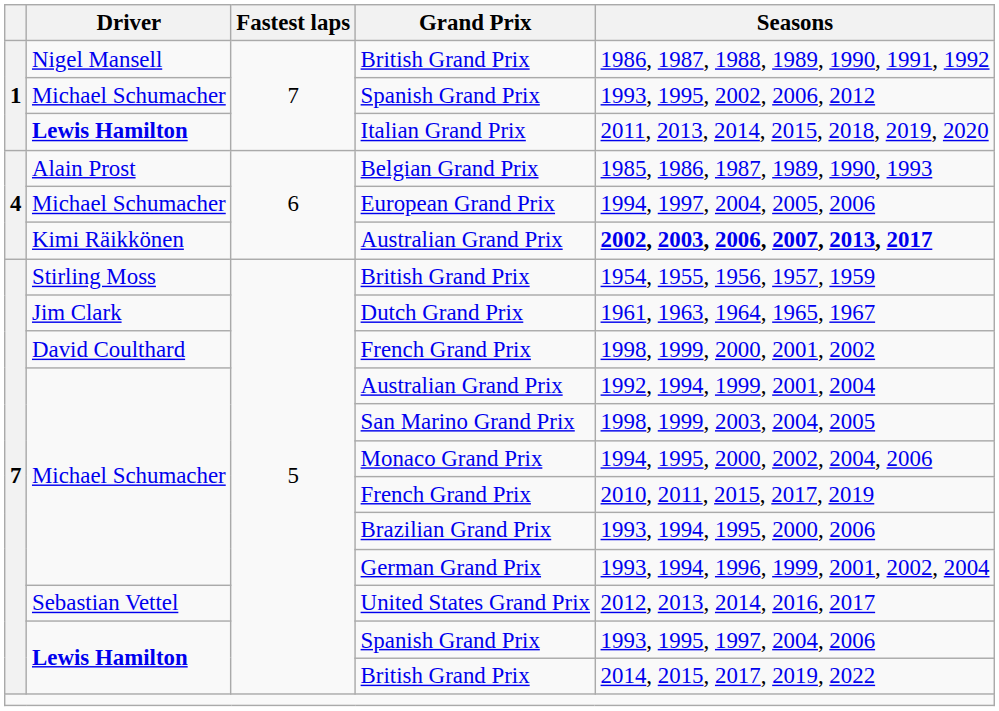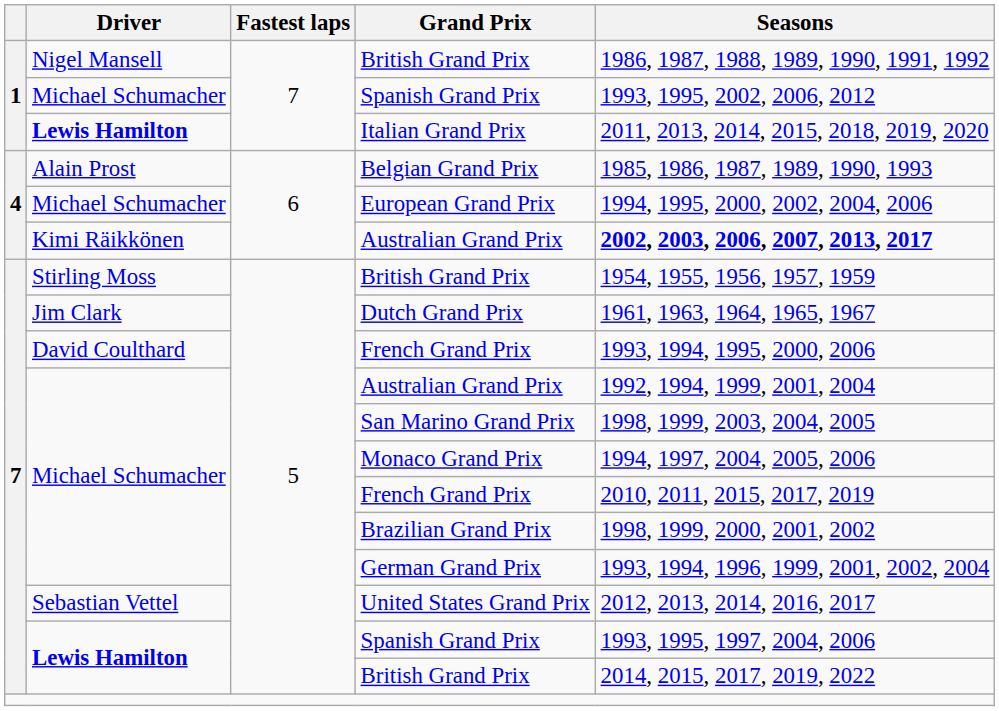 <table class="wikitable">
 <tr>
 <th></th>
 <th>Driver</th>
 <th>Fastest laps</th>
 <th>Grand Prix</th>
 <th>Seasons</th>
 </tr>
 <tr>
 <th rowspan=3>1</th>
 <td> <a href='#'>Nigel Mansell</a></td>
 <td align=center rowspan=3>7</td>
 <td><a href='#'>British Grand Prix</a></td>
 <td><a href='#'>1986</a>, <a href='#'>1987</a>, <a href='#'>1988</a>, <a href='#'>1989</a>, <a href='#'>1990</a>, <a href='#'>1991</a>, <a href='#'>1992</a></td>
 </tr>
 <tr>
 <td> <a href='#'>Michael Schumacher</a></td>
 <td><a href='#'>Spanish Grand Prix</a></td>
 <td><a href='#'>1993</a>, <a href='#'>1995</a>, <a href='#'>2002</a>, <a href='#'>2006</a>, <a href='#'>2012</a></td>
 </tr>
 <tr>
 <td> <strong><a href='#'>Lewis Hamilton</a></strong></td>
 <td><a href='#'>Italian Grand Prix</a></td>
 <td><a href='#'>2011</a>, <a href='#'>2013</a>, <a href='#'>2014</a>, <a href='#'>2015</a>, <a href='#'>2018</a>, <a href='#'>2019</a>, <a href='#'>2020</a></td>
 </tr>
 <tr>
 <th rowspan=3>4</th>
 <td> <a href='#'>Alain Prost</a></td>
 <td align=center rowspan=3>6</td>
 <td><a href='#'>Belgian Grand Prix</a></td>
 <td><a href='#'>1985</a>, <a href='#'>1986</a>, <a href='#'>1987</a>, <a href='#'>1989</a>, <a href='#'>1990</a>, <a href='#'>1993</a></td>
 </tr>
 <tr>
 <td> <a href='#'>Michael Schumacher</a></td>
 <td><a href='#'>European Grand Prix</a></td>
-<td><a href='#'>1994</a>, <a href='#'>1997</a>, <a href='#'>2004</a>, <a href='#'>2005</a>, <a href='#'>2006</a></td>
+<td><a href='#'>1994</a>, <a href='#'>1995</a>, <a href='#'>2000</a>, <a href='#'>2002</a>, <a href='#'>2004</a>, <a href='#'>2006</a></td>
 </tr>
 <tr>
 <td> <a href='#'>Kimi Räikkönen</a></td>
 <td><a href='#'>Australian Grand Prix</a></td>
 <td><strong><a href='#'>2002</a>, <a href='#'>2003</a>, <a href='#'>2006</a>, <a href='#'>2007</a>, <a href='#'>2013</a>, <a href='#'>2017</a></strong></td>
 </tr>
 <tr>
 <th rowspan=12>7</th>
 <td> <a href='#'>Stirling Moss</a></td>
 <td align=center rowspan=12>5</td>
 <td><a href='#'>British Grand Prix</a></td>
 <td><a href='#'>1954</a>, <a href='#'>1955</a>, <a href='#'>1956</a>, <a href='#'>1957</a>, <a href='#'>1959</a></td>
 </tr>
 <tr>
 <td> <a href='#'>Jim Clark</a></td>
 <td><a href='#'>Dutch Grand Prix</a></td>
 <td><a href='#'>1961</a>, <a href='#'>1963</a>, <a href='#'>1964</a>, <a href='#'>1965</a>, <a href='#'>1967</a></td>
 </tr>
 <tr>
 <td> <a href='#'>David Coulthard</a></td>
 <td><a href='#'>French Grand Prix</a></td>
-<td><a href='#'>1998</a>, <a href='#'>1999</a>, <a href='#'>2000</a>, <a href='#'>2001</a>, <a href='#'>2002</a></td>
+<td><a href='#'>1993</a>, <a href='#'>1994</a>, <a href='#'>1995</a>, <a href='#'>2000</a>, <a href='#'>2006</a></td>
 </tr>
 <tr>
 <td rowspan=6> <a href='#'>Michael Schumacher</a></td>
 <td><a href='#'>Australian Grand Prix</a></td>
 <td><a href='#'>1992</a>, <a href='#'>1994</a>, <a href='#'>1999</a>, <a href='#'>2001</a>, <a href='#'>2004</a></td>
 </tr>
 <tr>
 <td><a href='#'>San Marino Grand Prix</a></td>
 <td><a href='#'>1998</a>, <a href='#'>1999</a>, <a href='#'>2003</a>, <a href='#'>2004</a>, <a href='#'>2005</a></td>
 </tr>
 <tr>
 <td><a href='#'>Monaco Grand Prix</a></td>
-<td><a href='#'>1994</a>, <a href='#'>1995</a>, <a href='#'>2000</a>, <a href='#'>2002</a>, <a href='#'>2004</a>, <a href='#'>2006</a></td>
+<td><a href='#'>1994</a>, <a href='#'>1997</a>, <a href='#'>2004</a>, <a href='#'>2005</a>, <a href='#'>2006</a></td>
 </tr>
 <tr>
 <td><a href='#'>French Grand Prix</a></td>
 <td><a href='#'>2010</a>, <a href='#'>2011</a>, <a href='#'>2015</a>, <a href='#'>2017</a>, <a href='#'>2019</a></td>
 </tr>
 <tr>
 <td><a href='#'>Brazilian Grand Prix</a></td>
-<td><a href='#'>1993</a>, <a href='#'>1994</a>, <a href='#'>1995</a>, <a href='#'>2000</a>, <a href='#'>2006</a></td>
+<td><a href='#'>1998</a>, <a href='#'>1999</a>, <a href='#'>2000</a>, <a href='#'>2001</a>, <a href='#'>2002</a></td>
 </tr>
 <tr>
 <td><a href='#'>German Grand Prix</a></td>
 <td><a href='#'>1993</a>, <a href='#'>1994</a>, <a href='#'>1996</a>, <a href='#'>1999</a>, <a href='#'>2001</a>, <a href='#'>2002</a>, <a href='#'>2004</a></td>
 </tr>
 <tr>
 <td> <a href='#'>Sebastian Vettel</a></td>
 <td><a href='#'>United States Grand Prix</a></td>
 <td><a href='#'>2012</a>, <a href='#'>2013</a>, <a href='#'>2014</a>, <a href='#'>2016</a>, <a href='#'>2017</a></td>
 </tr>
 <tr>
 <td rowspan=2> <strong><a href='#'>Lewis Hamilton</a></strong></td>
 <td><a href='#'>Spanish Grand Prix</a></td>
 <td><a href='#'>1993</a>, <a href='#'>1995</a>, <a href='#'>1997</a>, <a href='#'>2004</a>, <a href='#'>2006</a></td>
 </tr>
 <tr>
 <td><a href='#'>British Grand Prix</a></td>
 <td><a href='#'>2014</a>, <a href='#'>2015</a>, <a href='#'>2017</a>, <a href='#'>2019</a>, <a href='#'>2022</a></td>
 </tr>
 <tr>
 <td colspan=5></td>
 </tr>
 </table>
